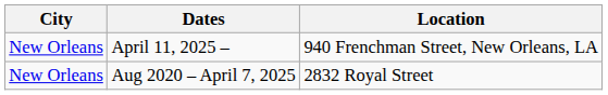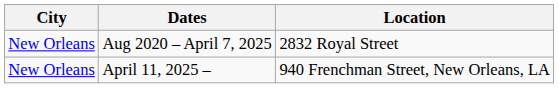 <table class="wikitable">
 <tr>
 <th><strong>City</strong></th>
 <th><strong>Dates</strong></th>
 <th><strong>Location</strong></th>
 </tr>
 <tr>
 <td><a href='#'>New Orleans</a></td>
+<td>Aug 2020 – April 7, 2025</td>
+<td>2832 Royal Street</td>
+</tr>
+<tr>
+<td><a href='#'>New Orleans</a></td>
 <td>April 11, 2025 –</td>
 <td>940 Frenchman Street, New Orleans, LA</td>
 </tr>
-<tr>
-<td><a href='#'>New Orleans</a></td>
-<td>Aug 2020 – April 7, 2025</td>
-<td>2832 Royal Street</td>
-</tr>
 </table>
